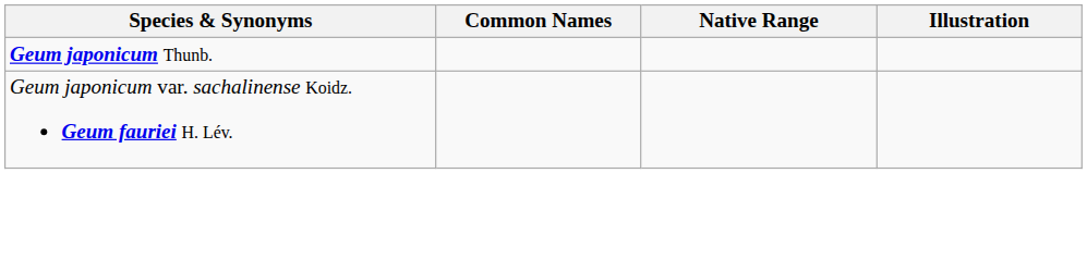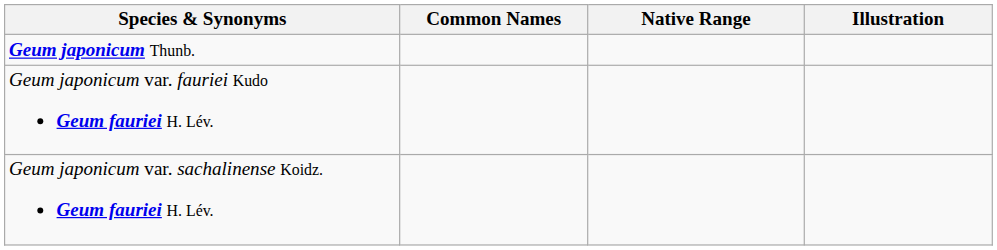 <table class="wikitable">
 <tr>
 <th width=325>Species & Synonyms</th>
 <th width=150>Common Names</th>
 <th width=175>Native Range</th>
 <th width=150>Illustration</th>
 </tr>
 <tr>
 <td><strong><em><a href='#'>Geum japonicum</a></em></strong> <small>Thunb.</small></td>
 <td></td>
 <td></td>
 <td></td>
 </tr>
 <tr>
+<td><em>Geum japonicum</em> var. <em>fauriei</em> <small>Kudo</small><br><ul><li><strong><em><a href='#'>Geum fauriei</a></em></strong> <small>H. Lév.</small></li></ul></td>
+<td></td>
+<td></td>
+<td></td>
+</tr>
+<tr>
 <td><em>Geum japonicum</em> var. <em>sachalinense</em> <small>Koidz.</small><br><ul><li><strong><em><a href='#'>Geum fauriei</a></em></strong> <small>H. Lév.</small></li></ul></td>
 <td></td>
 <td></td>
 <td></td>
 </tr>
 </table>
